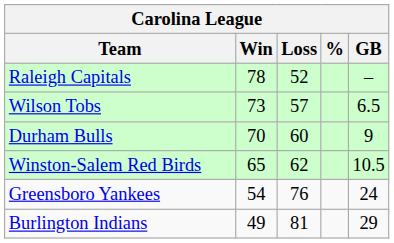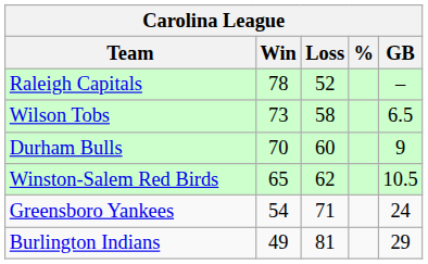 <table class="wikitable">
 <tr>
 <th colspan="5">Carolina League</th>
 </tr>
 <tr>
 <th width="60%">Team</th>
 <th>Win</th>
 <th>Loss</th>
 <th>%</th>
 <th>GB</th>
 </tr>
 <tr align=center bgcolor=ccffcc>
 <td align=left><a href='#'>Raleigh Capitals</a></td>
 <td>78</td>
 <td>52</td>
 <td></td>
 <td>–</td>
 </tr>
 <tr align=center bgcolor=ccffcc>
 <td align=left><a href='#'>Wilson Tobs</a></td>
 <td>73</td>
-<td>57</td>
+<td>58</td>
 <td></td>
 <td>6.5</td>
 </tr>
 <tr align=center bgcolor=ccffcc>
 <td align=left><a href='#'>Durham Bulls</a></td>
 <td>70</td>
 <td>60</td>
 <td></td>
 <td>9</td>
 </tr>
 <tr align=center bgcolor=ccffcc>
 <td align=left><a href='#'>Winston-Salem Red Birds</a></td>
 <td>65</td>
 <td>62</td>
 <td></td>
 <td>10.5</td>
 </tr>
 <tr align=center>
 <td align=left><a href='#'>Greensboro Yankees</a></td>
 <td>54</td>
-<td>76</td>
+<td>71</td>
 <td></td>
 <td>24</td>
 </tr>
 <tr align=center>
 <td align=left><a href='#'>Burlington Indians</a></td>
 <td>49</td>
 <td>81</td>
 <td></td>
 <td>29</td>
 </tr>
 </table>
